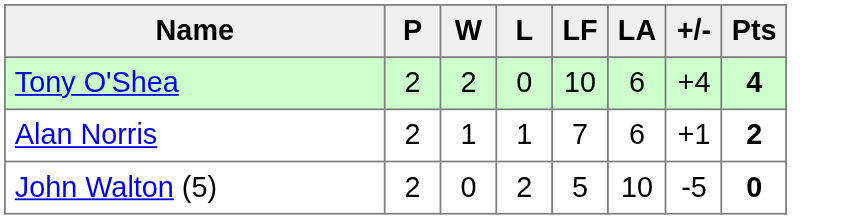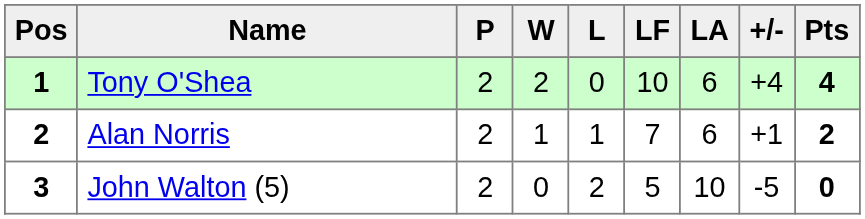 <table style=border-collapse:collapse border=1 cellspacing=0 cellpadding=5>
 <tr align=center bgcolor=#efefef>
+<th width=20>Pos</th>
 <th width=200>Name</th>
 <th width=20>P</th>
 <th width=20>W</th>
 <th width=20>L</th>
 <th width=20>LF</th>
 <th width=20>LA</th>
 <th width=20>+/-</th>
 <th width=20>Pts</th>
 </tr>
 <tr align=center style="background: #ccffcc;">
+<td><strong>1</strong></td>
 <td align="left"> <a href='#'>Tony O'Shea</a></td>
 <td>2</td>
 <td>2</td>
 <td>0</td>
 <td>10</td>
 <td>6</td>
 <td>+4</td>
 <td><strong>4</strong></td>
 </tr>
 <tr align=center>
+<td><strong>2</strong></td>
 <td align="left"> <a href='#'>Alan Norris</a></td>
 <td>2</td>
 <td>1</td>
 <td>1</td>
 <td>7</td>
 <td>6</td>
 <td>+1</td>
 <td><strong>2</strong></td>
 </tr>
 <tr align=center>
+<td><strong>3</strong></td>
 <td align="left"> <a href='#'>John Walton</a> (5)</td>
 <td>2</td>
 <td>0</td>
 <td>2</td>
 <td>5</td>
 <td>10</td>
 <td>-5</td>
 <td><strong>0</strong></td>
 </tr>
 </table>
